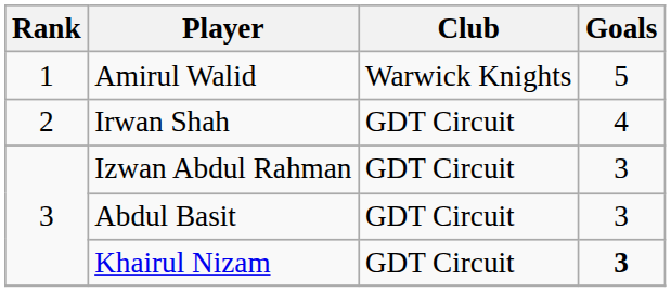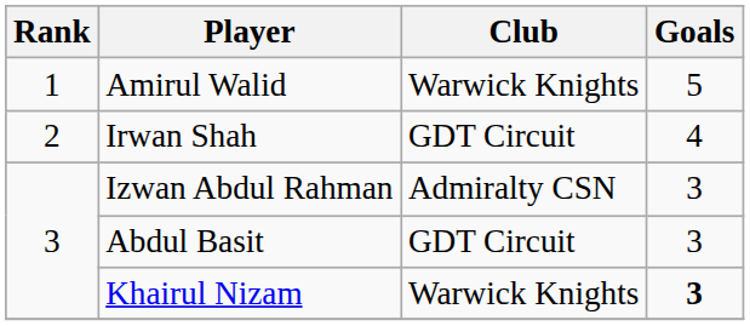 <table class="wikitable" style="font-size:100%">
 <tr>
 <th>Rank</th>
 <th>Player</th>
 <th>Club</th>
 <th>Goals</th>
 </tr>
 <tr>
 <td align="center" rowspan="1">1</td>
 <td>Amirul Walid</td>
 <td>Warwick Knights</td>
 <td align="center">5</td>
 </tr>
 <tr>
 <td align="center" rowspan="1">2</td>
 <td>Irwan Shah</td>
 <td>GDT Circuit</td>
 <td align="center">4</td>
 </tr>
 <tr>
 <td align="center" rowspan="3">3</td>
 <td>Izwan Abdul Rahman</td>
-<td>GDT Circuit</td>
+<td>Admiralty CSN</td>
 <td align="center">3</td>
 </tr>
 <tr>
 <td>Abdul Basit</td>
 <td>GDT Circuit</td>
 <td align="center">3</td>
 </tr>
 <tr>
 <td><a href='#'>Khairul Nizam</a></td>
-<td>GDT Circuit</td>
+<td>Warwick Knights</td>
 <td align="center"><strong>3</strong></td>
 </tr>
 <tr>
 </tr>
 </table>
